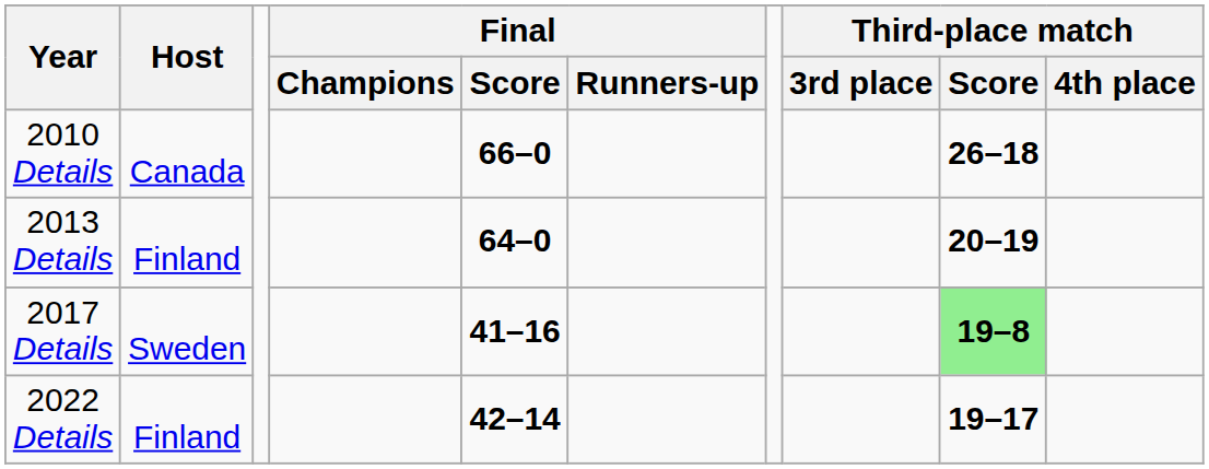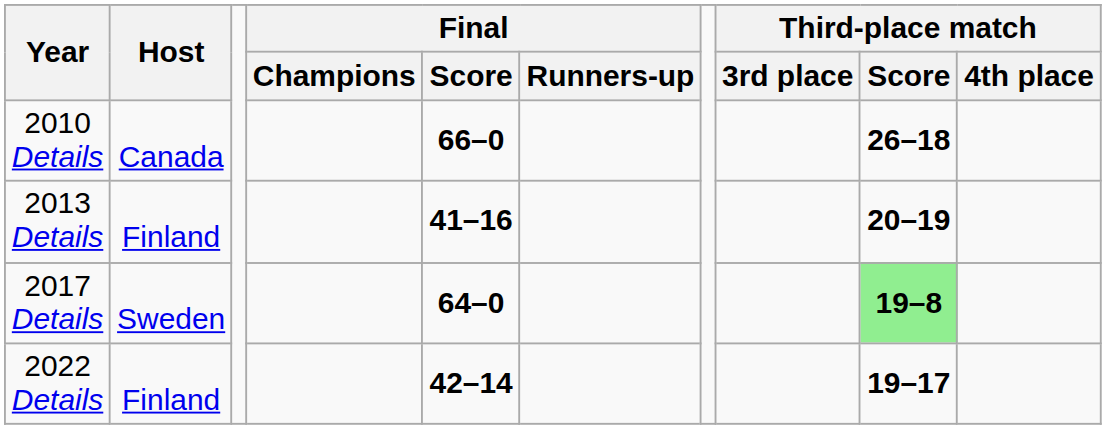 <table class="wikitable" style="text-align: center;">
 <tr>
 <th rowspan=2>Year</th>
 <th rowspan=2>Host</th>
 <td rowspan=6></td>
 <th colspan=3>Final</th>
 <td rowspan=6></td>
 <th colspan=3>Third-place match</th>
 </tr>
 <tr>
 <th>Champions</th>
 <th>Score</th>
 <th>Runners-up</th>
 <th>3rd place</th>
 <th>Score</th>
 <th>4th place</th>
 </tr>
 <tr>
 <td>2010 <br> <em><a href='#'>Details</a></em></td>
 <td> <br><a href='#'>Canada</a></td>
 <td><strong></strong></td>
 <td><strong>66–0</strong></td>
 <td></td>
 <td></td>
 <td><strong>26–18</strong></td>
 <td></td>
 </tr>
 <tr>
 <td>2013 <br> <em><a href='#'>Details</a></em></td>
 <td> <br><a href='#'>Finland</a></td>
 <td><strong></strong></td>
-<td><strong>64–0</strong></td>
+<td><strong>41–16</strong></td>
 <td></td>
 <td></td>
 <td><strong>20–19</strong></td>
 <td></td>
 </tr>
 <tr>
 <td>2017 <br> <em><a href='#'>Details</a></em></td>
 <td> <br><a href='#'>Sweden</a></td>
 <td><strong></strong></td>
-<td><strong>41–16</strong></td>
+<td><strong>64–0</strong></td>
 <td></td>
 <td></td>
 <td style="background: lightgreen;"><strong>19–8</strong></td>
 <td></td>
 </tr>
 <tr>
 <td>2022 <br> <em><a href='#'>Details</a></em></td>
 <td> <br><a href='#'>Finland</a></td>
 <td><strong></strong></td>
 <td><strong>42–14</strong></td>
 <td></td>
 <td></td>
 <td><strong>19–17</strong></td>
 <td></td>
 </tr>
 </table>
